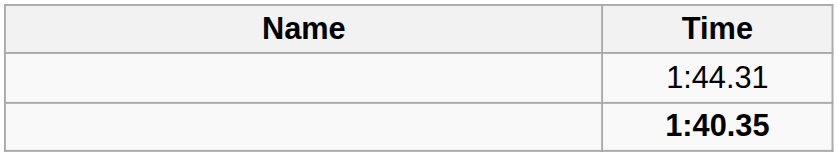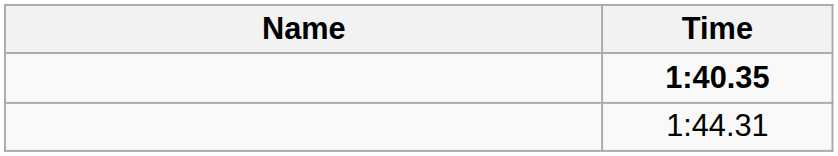 <table class="wikitable" style="text-align:center;">
 <tr>
 <th style="width:19em">Name</th>
 <th style="width:7em">Time</th>
 </tr>
 <tr>
+<td align=left><strong></strong></td>
+<td><strong>1:40.35</strong></td>
+</tr>
+<tr>
 <td align=left></td>
 <td>1:44.31</td>
 </tr>
-<tr>
-<td align=left><strong></strong></td>
-<td><strong>1:40.35</strong></td>
-</tr>
 </table>
